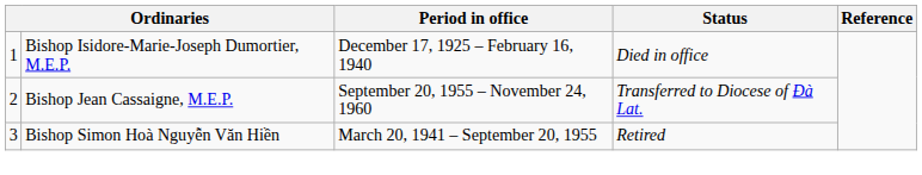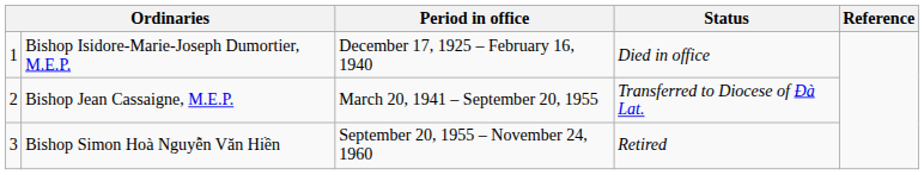 <table class="wikitable">
 <tr>
 <th colspan="2">Ordinaries</th>
 <th>Period in office</th>
 <th>Status</th>
 <th>Reference</th>
 </tr>
 <tr>
 <td>1</td>
 <td>Bishop Isidore-Marie-Joseph Dumortier, <a href='#'>M.E.P.</a></td>
 <td>December 17, 1925 – February 16, 1940</td>
 <td><em>Died in office</em></td>
 <td rowspan=3></td>
 </tr>
 <tr>
 <td>2</td>
 <td>Bishop Jean Cassaigne, <a href='#'>M.E.P.</a></td>
-<td>September 20, 1955 – November 24, 1960</td>
+<td>March 20, 1941 – September 20, 1955</td>
 <td><em>Transferred to Diocese of <a href='#'>Đà Lat.</a></em></td>
 </tr>
 <tr>
 <td>3</td>
 <td>Bishop Simon Hoà Nguyễn Văn Hiền</td>
-<td>March 20, 1941 – September 20, 1955</td>
+<td>September 20, 1955 – November 24, 1960</td>
 <td><em>Retired</em></td>
 </tr>
 </table>
